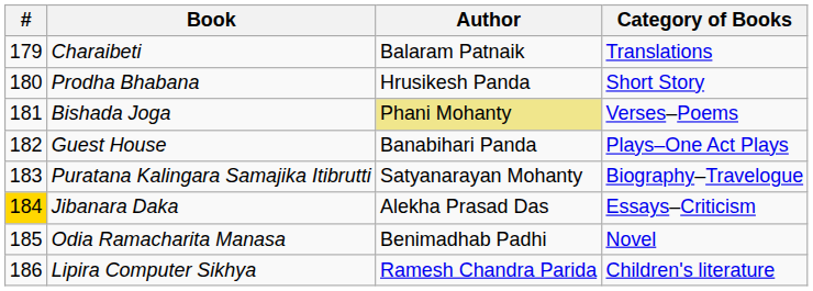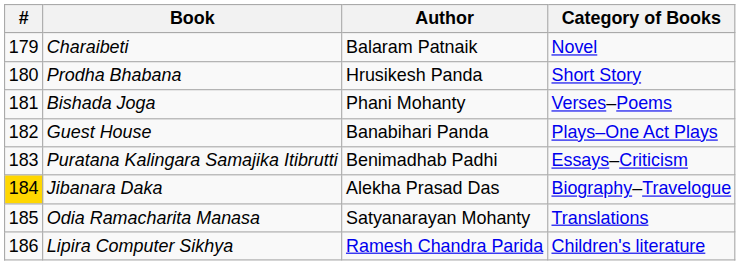 <table class="wikitable">
 <tr>
 <th>#</th>
 <th>Book</th>
 <th>Author</th>
 <th>Category of Books</th>
 </tr>
 <tr>
 <td>179</td>
 <td><em>Charaibeti</em></td>
 <td>Balaram Patnaik</td>
-<td><a href='#'>Translations</a></td>
+<td><a href='#'>Novel</a></td>
 </tr>
 <tr>
 <td>180</td>
 <td><em>Prodha Bhabana</em></td>
 <td>Hrusikesh Panda</td>
 <td><a href='#'>Short Story</a></td>
 </tr>
 <tr>
 <td>181</td>
 <td><em>Bishada Joga</em></td>
-<td style="background: khaki;">Phani Mohanty</td>
+<td>Phani Mohanty</td>
 <td><a href='#'>Verses</a>–<a href='#'>Poems</a></td>
 </tr>
 <tr>
 <td>182</td>
 <td><em>Guest House</em></td>
 <td>Banabihari Panda</td>
 <td><a href='#'>Plays–One Act Plays</a></td>
 </tr>
 <tr>
 <td>183</td>
 <td><em>Puratana Kalingara Samajika Itibrutti</em></td>
-<td>Satyanarayan Mohanty</td>
-<td><a href='#'>Biography</a>–<a href='#'>Travelogue</a></td>
+<td>Benimadhab Padhi</td>
+<td><a href='#'>Essays</a>–<a href='#'>Criticism</a></td>
 </tr>
 <tr>
 <td style="background: gold;">184</td>
 <td><em>Jibanara Daka</em></td>
 <td>Alekha Prasad Das</td>
-<td><a href='#'>Essays</a>–<a href='#'>Criticism</a></td>
+<td><a href='#'>Biography</a>–<a href='#'>Travelogue</a></td>
 </tr>
 <tr>
 <td>185</td>
 <td><em>Odia Ramacharita Manasa</em></td>
-<td>Benimadhab Padhi</td>
-<td><a href='#'>Novel</a></td>
+<td>Satyanarayan Mohanty</td>
+<td><a href='#'>Translations</a></td>
 </tr>
 <tr>
 <td>186</td>
 <td><em>Lipira Computer Sikhya</em></td>
 <td><a href='#'>Ramesh Chandra Parida</a></td>
 <td><a href='#'>Children's literature</a></td>
 </tr>
 </table>
